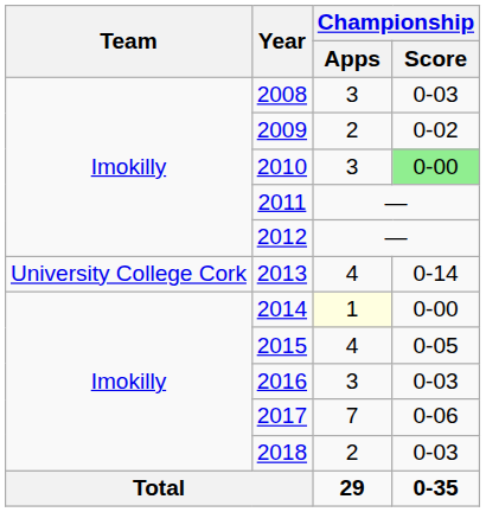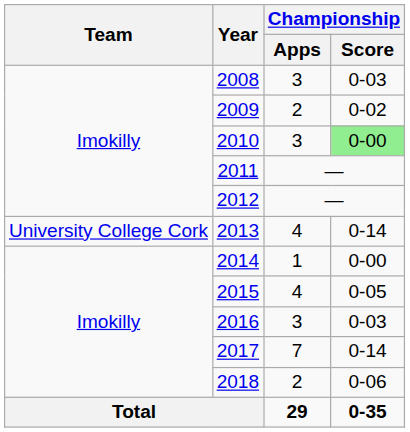 <table class="wikitable" style="text-align:center">
 <tr>
 <th rowspan="2">Team</th>
 <th rowspan="2">Year</th>
 <th colspan="2"><a href='#'>Championship</a></th>
 </tr>
 <tr>
 <th>Apps</th>
 <th>Score</th>
 </tr>
 <tr>
 <td rowspan="5"><a href='#'>Imokilly</a></td>
 <td><a href='#'>2008</a></td>
 <td>3</td>
 <td>0-03</td>
 </tr>
 <tr>
 <td><a href='#'>2009</a></td>
 <td>2</td>
 <td>0-02</td>
 </tr>
 <tr>
 <td><a href='#'>2010</a></td>
 <td>3</td>
 <td style="background: lightgreen;">0-00</td>
 </tr>
 <tr>
 <td><a href='#'>2011</a></td>
 <td colspan=2>—</td>
 </tr>
 <tr>
 <td><a href='#'>2012</a></td>
 <td colspan=2>—</td>
 </tr>
 <tr>
 <td rowspan="1"><a href='#'>University College Cork</a></td>
 <td><a href='#'>2013</a></td>
 <td>4</td>
 <td>0-14</td>
 </tr>
 <tr>
 <td rowspan="5"><a href='#'>Imokilly</a></td>
 <td><a href='#'>2014</a></td>
-<td style="background: lightyellow;">1</td>
+<td>1</td>
 <td>0-00</td>
 </tr>
 <tr>
 <td><a href='#'>2015</a></td>
 <td>4</td>
 <td>0-05</td>
 </tr>
 <tr>
 <td><a href='#'>2016</a></td>
 <td>3</td>
 <td>0-03</td>
 </tr>
 <tr>
 <td><a href='#'>2017</a></td>
 <td>7</td>
-<td>0-06</td>
+<td>0-14</td>
 </tr>
 <tr>
 <td><a href='#'>2018</a></td>
 <td>2</td>
-<td>0-03</td>
+<td>0-06</td>
 </tr>
 <tr>
 <th colspan="2">Total</th>
 <td><strong>29</strong></td>
 <td><strong>0-35</strong></td>
 </tr>
 </table>
